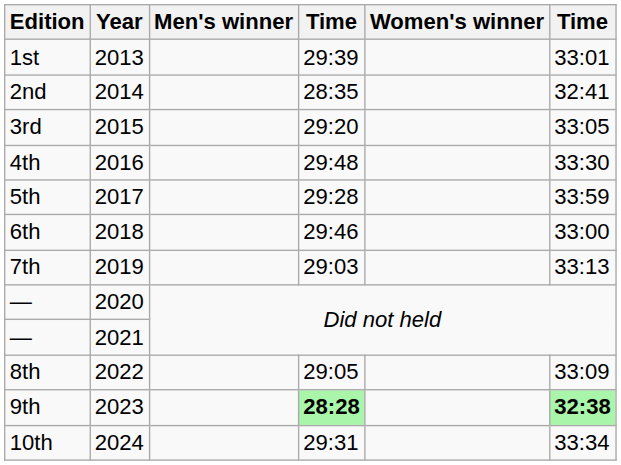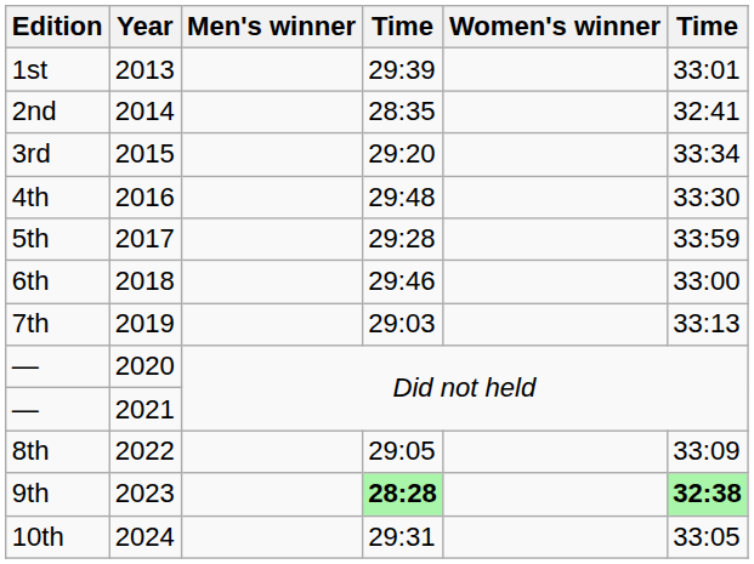 <table class="wikitable sortable">
 <tr>
 <th>Edition</th>
 <th>Year</th>
 <th>Men's winner</th>
 <th>Time</th>
 <th>Women's winner</th>
 <th>Time</th>
 </tr>
 <tr>
 <td>1st</td>
 <td>2013</td>
 <td align=left></td>
 <td>29:39</td>
 <td align=left></td>
 <td>33:01</td>
 </tr>
 <tr>
 <td>2nd</td>
 <td>2014</td>
 <td align=left></td>
 <td>28:35</td>
 <td align=left></td>
 <td>32:41</td>
 </tr>
 <tr>
 <td>3rd</td>
 <td>2015</td>
 <td align=left></td>
 <td>29:20</td>
 <td align=left></td>
-<td>33:05</td>
+<td>33:34</td>
 </tr>
 <tr>
 <td>4th</td>
 <td>2016</td>
 <td align=left></td>
 <td>29:48</td>
 <td align=left></td>
 <td>33:30</td>
 </tr>
 <tr>
 <td>5th</td>
 <td>2017</td>
 <td align=left></td>
 <td>29:28</td>
 <td align=left></td>
 <td>33:59</td>
 </tr>
 <tr>
 <td>6th</td>
 <td>2018</td>
 <td align=left></td>
 <td>29:46</td>
 <td align=left></td>
 <td>33:00</td>
 </tr>
 <tr>
 <td>7th</td>
 <td>2019</td>
 <td align=left></td>
 <td>29:03</td>
 <td align=left></td>
 <td>33:13</td>
 </tr>
 <tr>
 <td>—</td>
 <td>2020</td>
 <td colspan=4 rowspan=2 align=center><em>Did not held</em></td>
 </tr>
 <tr>
 <td>—</td>
 <td>2021</td>
 </tr>
 <tr>
 <td>8th</td>
 <td>2022</td>
 <td align=left></td>
 <td>29:05</td>
 <td align=left></td>
 <td>33:09</td>
 </tr>
 <tr>
 <td>9th</td>
 <td>2023</td>
 <td align=left></td>
 <td bgcolor=#A9F5A9><strong>28:28</strong></td>
 <td align=left></td>
 <td bgcolor=#A9F5A9><strong>32:38</strong></td>
 </tr>
 <tr>
 <td>10th</td>
 <td>2024</td>
 <td align=left></td>
 <td>29:31</td>
 <td align=left></td>
-<td>33:34</td>
+<td>33:05</td>
 </tr>
 </table>
